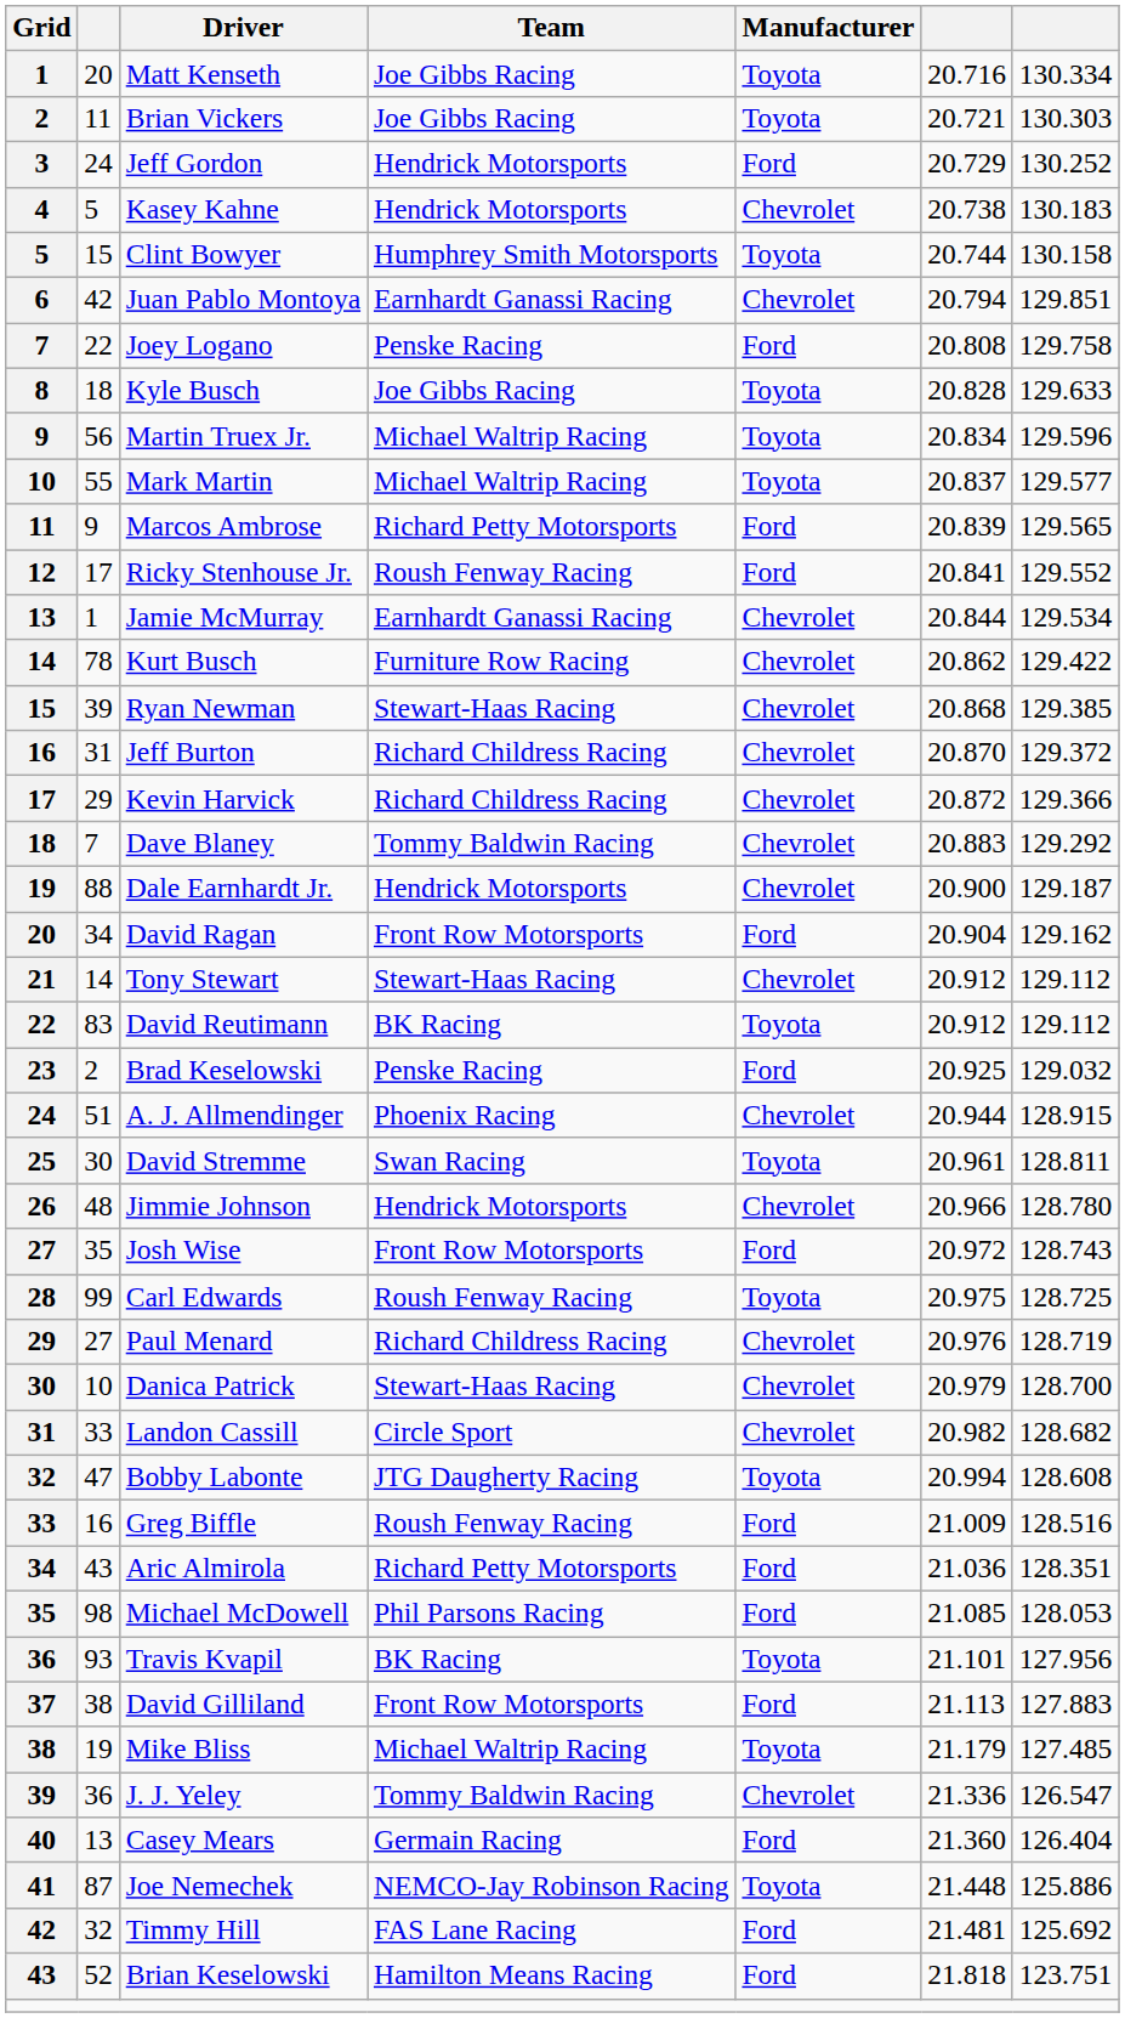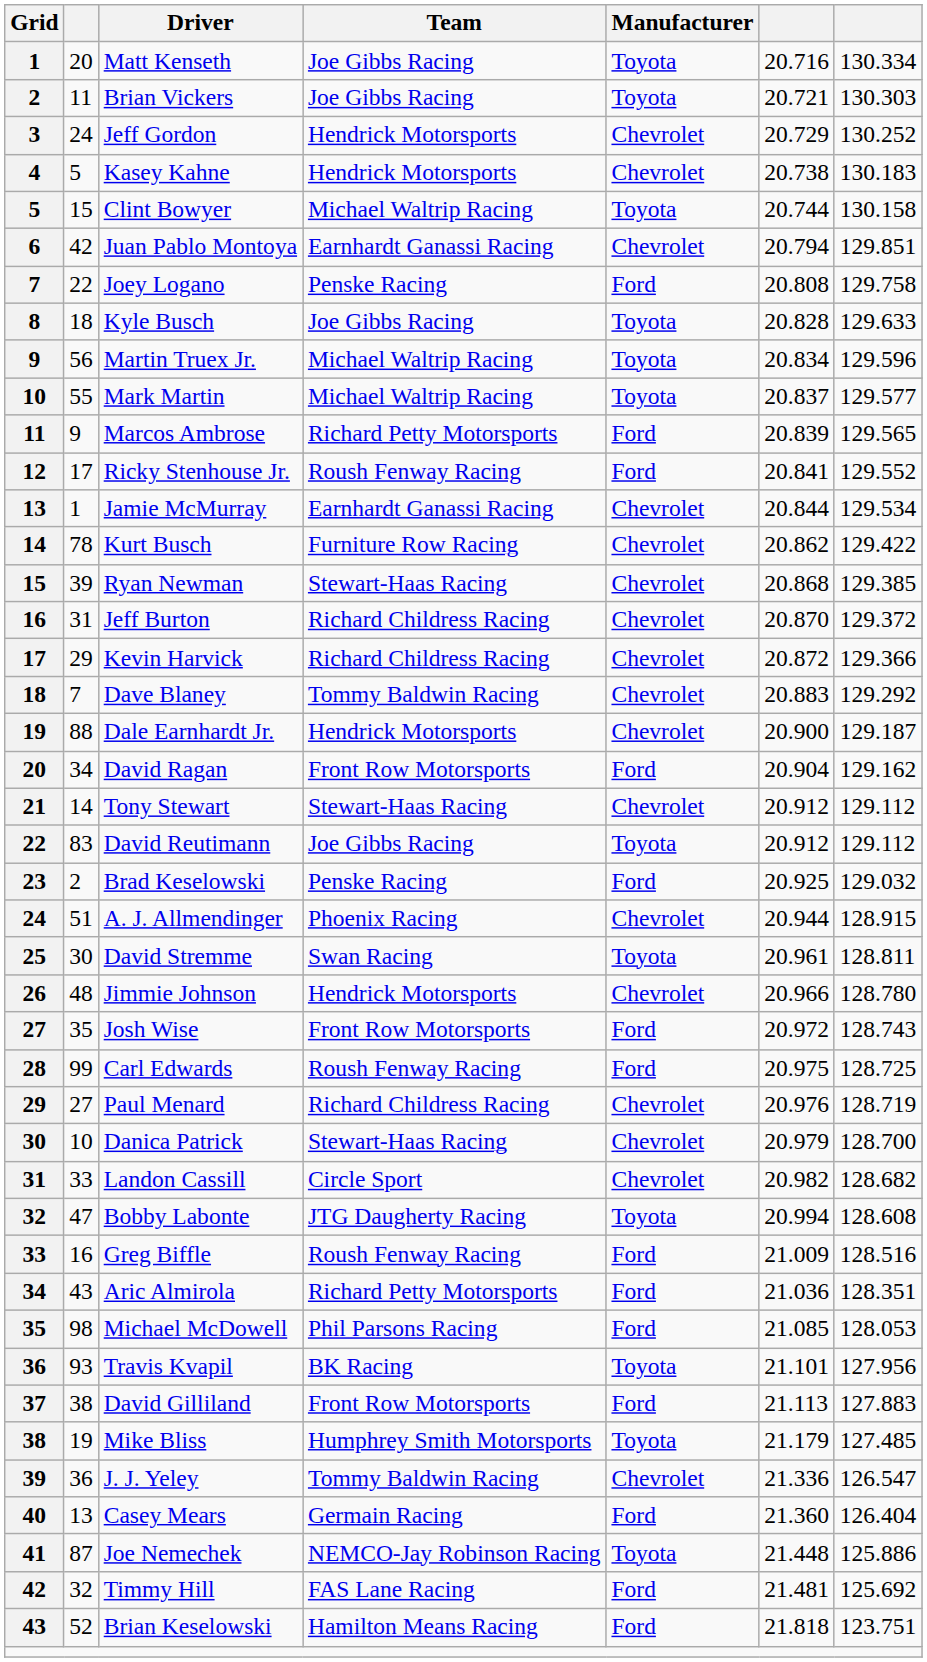 <table class="wikitable">
 <tr>
 <th>Grid</th>
 <th></th>
 <th>Driver</th>
 <th>Team</th>
 <th>Manufacturer</th>
 <th></th>
 <th></th>
 </tr>
 <tr>
 <th>1</th>
 <td>20</td>
 <td><a href='#'>Matt Kenseth</a></td>
 <td><a href='#'>Joe Gibbs Racing</a></td>
 <td><a href='#'>Toyota</a></td>
 <td>20.716</td>
 <td>130.334</td>
 </tr>
 <tr>
 <th>2</th>
 <td>11</td>
 <td><a href='#'>Brian Vickers</a></td>
 <td><a href='#'>Joe Gibbs Racing</a></td>
 <td><a href='#'>Toyota</a></td>
 <td>20.721</td>
 <td>130.303</td>
 </tr>
 <tr>
 <th>3</th>
 <td>24</td>
 <td><a href='#'>Jeff Gordon</a></td>
 <td><a href='#'>Hendrick Motorsports</a></td>
-<td><a href='#'>Ford</a></td>
+<td><a href='#'>Chevrolet</a></td>
 <td>20.729</td>
 <td>130.252</td>
 </tr>
 <tr>
 <th>4</th>
 <td>5</td>
 <td><a href='#'>Kasey Kahne</a></td>
 <td><a href='#'>Hendrick Motorsports</a></td>
 <td><a href='#'>Chevrolet</a></td>
 <td>20.738</td>
 <td>130.183</td>
 </tr>
 <tr>
 <th>5</th>
 <td>15</td>
 <td><a href='#'>Clint Bowyer</a></td>
-<td><a href='#'>Humphrey Smith Motorsports</a></td>
+<td><a href='#'>Michael Waltrip Racing</a></td>
 <td><a href='#'>Toyota</a></td>
 <td>20.744</td>
 <td>130.158</td>
 </tr>
 <tr>
 <th>6</th>
 <td>42</td>
 <td><a href='#'>Juan Pablo Montoya</a></td>
 <td><a href='#'>Earnhardt Ganassi Racing</a></td>
 <td><a href='#'>Chevrolet</a></td>
 <td>20.794</td>
 <td>129.851</td>
 </tr>
 <tr>
 <th>7</th>
 <td>22</td>
 <td><a href='#'>Joey Logano</a></td>
 <td><a href='#'>Penske Racing</a></td>
 <td><a href='#'>Ford</a></td>
 <td>20.808</td>
 <td>129.758</td>
 </tr>
 <tr>
 <th>8</th>
 <td>18</td>
 <td><a href='#'>Kyle Busch</a></td>
 <td><a href='#'>Joe Gibbs Racing</a></td>
 <td><a href='#'>Toyota</a></td>
 <td>20.828</td>
 <td>129.633</td>
 </tr>
 <tr>
 <th>9</th>
 <td>56</td>
 <td><a href='#'>Martin Truex Jr.</a></td>
 <td><a href='#'>Michael Waltrip Racing</a></td>
 <td><a href='#'>Toyota</a></td>
 <td>20.834</td>
 <td>129.596</td>
 </tr>
 <tr>
 <th>10</th>
 <td>55</td>
 <td><a href='#'>Mark Martin</a></td>
 <td><a href='#'>Michael Waltrip Racing</a></td>
 <td><a href='#'>Toyota</a></td>
 <td>20.837</td>
 <td>129.577</td>
 </tr>
 <tr>
 <th>11</th>
 <td>9</td>
 <td><a href='#'>Marcos Ambrose</a></td>
 <td><a href='#'>Richard Petty Motorsports</a></td>
 <td><a href='#'>Ford</a></td>
 <td>20.839</td>
 <td>129.565</td>
 </tr>
 <tr>
 <th>12</th>
 <td>17</td>
 <td><a href='#'>Ricky Stenhouse Jr.</a></td>
 <td><a href='#'>Roush Fenway Racing</a></td>
 <td><a href='#'>Ford</a></td>
 <td>20.841</td>
 <td>129.552</td>
 </tr>
 <tr>
 <th>13</th>
 <td>1</td>
 <td><a href='#'>Jamie McMurray</a></td>
 <td><a href='#'>Earnhardt Ganassi Racing</a></td>
 <td><a href='#'>Chevrolet</a></td>
 <td>20.844</td>
 <td>129.534</td>
 </tr>
 <tr>
 <th>14</th>
 <td>78</td>
 <td><a href='#'>Kurt Busch</a></td>
 <td><a href='#'>Furniture Row Racing</a></td>
 <td><a href='#'>Chevrolet</a></td>
 <td>20.862</td>
 <td>129.422</td>
 </tr>
 <tr>
 <th>15</th>
 <td>39</td>
 <td><a href='#'>Ryan Newman</a></td>
 <td><a href='#'>Stewart-Haas Racing</a></td>
 <td><a href='#'>Chevrolet</a></td>
 <td>20.868</td>
 <td>129.385</td>
 </tr>
 <tr>
 <th>16</th>
 <td>31</td>
 <td><a href='#'>Jeff Burton</a></td>
 <td><a href='#'>Richard Childress Racing</a></td>
 <td><a href='#'>Chevrolet</a></td>
 <td>20.870</td>
 <td>129.372</td>
 </tr>
 <tr>
 <th>17</th>
 <td>29</td>
 <td><a href='#'>Kevin Harvick</a></td>
 <td><a href='#'>Richard Childress Racing</a></td>
 <td><a href='#'>Chevrolet</a></td>
 <td>20.872</td>
 <td>129.366</td>
 </tr>
 <tr>
 <th>18</th>
 <td>7</td>
 <td><a href='#'>Dave Blaney</a></td>
 <td><a href='#'>Tommy Baldwin Racing</a></td>
 <td><a href='#'>Chevrolet</a></td>
 <td>20.883</td>
 <td>129.292</td>
 </tr>
 <tr>
 <th>19</th>
 <td>88</td>
 <td><a href='#'>Dale Earnhardt Jr.</a></td>
 <td><a href='#'>Hendrick Motorsports</a></td>
 <td><a href='#'>Chevrolet</a></td>
 <td>20.900</td>
 <td>129.187</td>
 </tr>
 <tr>
 <th>20</th>
 <td>34</td>
 <td><a href='#'>David Ragan</a></td>
 <td><a href='#'>Front Row Motorsports</a></td>
 <td><a href='#'>Ford</a></td>
 <td>20.904</td>
 <td>129.162</td>
 </tr>
 <tr>
 <th>21</th>
 <td>14</td>
 <td><a href='#'>Tony Stewart</a></td>
 <td><a href='#'>Stewart-Haas Racing</a></td>
 <td><a href='#'>Chevrolet</a></td>
 <td>20.912</td>
 <td>129.112</td>
 </tr>
 <tr>
 <th>22</th>
 <td>83</td>
 <td><a href='#'>David Reutimann</a></td>
-<td><a href='#'>BK Racing</a></td>
+<td><a href='#'>Joe Gibbs Racing</a></td>
 <td><a href='#'>Toyota</a></td>
 <td>20.912</td>
 <td>129.112</td>
 </tr>
 <tr>
 <th>23</th>
 <td>2</td>
 <td><a href='#'>Brad Keselowski</a></td>
 <td><a href='#'>Penske Racing</a></td>
 <td><a href='#'>Ford</a></td>
 <td>20.925</td>
 <td>129.032</td>
 </tr>
 <tr>
 <th>24</th>
 <td>51</td>
 <td><a href='#'>A. J. Allmendinger</a></td>
 <td><a href='#'>Phoenix Racing</a></td>
 <td><a href='#'>Chevrolet</a></td>
 <td>20.944</td>
 <td>128.915</td>
 </tr>
 <tr>
 <th>25</th>
 <td>30</td>
 <td><a href='#'>David Stremme</a></td>
 <td><a href='#'>Swan Racing</a></td>
 <td><a href='#'>Toyota</a></td>
 <td>20.961</td>
 <td>128.811</td>
 </tr>
 <tr>
 <th>26</th>
 <td>48</td>
 <td><a href='#'>Jimmie Johnson</a></td>
 <td><a href='#'>Hendrick Motorsports</a></td>
 <td><a href='#'>Chevrolet</a></td>
 <td>20.966</td>
 <td>128.780</td>
 </tr>
 <tr>
 <th>27</th>
 <td>35</td>
 <td><a href='#'>Josh Wise</a></td>
 <td><a href='#'>Front Row Motorsports</a></td>
 <td><a href='#'>Ford</a></td>
 <td>20.972</td>
 <td>128.743</td>
 </tr>
 <tr>
 <th>28</th>
 <td>99</td>
 <td><a href='#'>Carl Edwards</a></td>
 <td><a href='#'>Roush Fenway Racing</a></td>
-<td><a href='#'>Toyota</a></td>
+<td><a href='#'>Ford</a></td>
 <td>20.975</td>
 <td>128.725</td>
 </tr>
 <tr>
 <th>29</th>
 <td>27</td>
 <td><a href='#'>Paul Menard</a></td>
 <td><a href='#'>Richard Childress Racing</a></td>
 <td><a href='#'>Chevrolet</a></td>
 <td>20.976</td>
 <td>128.719</td>
 </tr>
 <tr>
 <th>30</th>
 <td>10</td>
 <td><a href='#'>Danica Patrick</a></td>
 <td><a href='#'>Stewart-Haas Racing</a></td>
 <td><a href='#'>Chevrolet</a></td>
 <td>20.979</td>
 <td>128.700</td>
 </tr>
 <tr>
 <th>31</th>
 <td>33</td>
 <td><a href='#'>Landon Cassill</a></td>
 <td><a href='#'>Circle Sport</a></td>
 <td><a href='#'>Chevrolet</a></td>
 <td>20.982</td>
 <td>128.682</td>
 </tr>
 <tr>
 <th>32</th>
 <td>47</td>
 <td><a href='#'>Bobby Labonte</a></td>
 <td><a href='#'>JTG Daugherty Racing</a></td>
 <td><a href='#'>Toyota</a></td>
 <td>20.994</td>
 <td>128.608</td>
 </tr>
 <tr>
 <th>33</th>
 <td>16</td>
 <td><a href='#'>Greg Biffle</a></td>
 <td><a href='#'>Roush Fenway Racing</a></td>
 <td><a href='#'>Ford</a></td>
 <td>21.009</td>
 <td>128.516</td>
 </tr>
 <tr>
 <th>34</th>
 <td>43</td>
 <td><a href='#'>Aric Almirola</a></td>
 <td><a href='#'>Richard Petty Motorsports</a></td>
 <td><a href='#'>Ford</a></td>
 <td>21.036</td>
 <td>128.351</td>
 </tr>
 <tr>
 <th>35</th>
 <td>98</td>
 <td><a href='#'>Michael McDowell</a></td>
 <td><a href='#'>Phil Parsons Racing</a></td>
 <td><a href='#'>Ford</a></td>
 <td>21.085</td>
 <td>128.053</td>
 </tr>
 <tr>
 <th>36</th>
 <td>93</td>
 <td><a href='#'>Travis Kvapil</a></td>
 <td><a href='#'>BK Racing</a></td>
 <td><a href='#'>Toyota</a></td>
 <td>21.101</td>
 <td>127.956</td>
 </tr>
 <tr>
 <th>37</th>
 <td>38</td>
 <td><a href='#'>David Gilliland</a></td>
 <td><a href='#'>Front Row Motorsports</a></td>
 <td><a href='#'>Ford</a></td>
 <td>21.113</td>
 <td>127.883</td>
 </tr>
 <tr>
 <th>38</th>
 <td>19</td>
 <td><a href='#'>Mike Bliss</a></td>
-<td><a href='#'>Michael Waltrip Racing</a></td>
+<td><a href='#'>Humphrey Smith Motorsports</a></td>
 <td><a href='#'>Toyota</a></td>
 <td>21.179</td>
 <td>127.485</td>
 </tr>
 <tr>
 <th>39</th>
 <td>36</td>
 <td><a href='#'>J. J. Yeley</a></td>
 <td><a href='#'>Tommy Baldwin Racing</a></td>
 <td><a href='#'>Chevrolet</a></td>
 <td>21.336</td>
 <td>126.547</td>
 </tr>
 <tr>
 <th>40</th>
 <td>13</td>
 <td><a href='#'>Casey Mears</a></td>
 <td><a href='#'>Germain Racing</a></td>
 <td><a href='#'>Ford</a></td>
 <td>21.360</td>
 <td>126.404</td>
 </tr>
 <tr>
 <th>41</th>
 <td>87</td>
 <td><a href='#'>Joe Nemechek</a></td>
 <td><a href='#'>NEMCO-Jay Robinson Racing</a></td>
 <td><a href='#'>Toyota</a></td>
 <td>21.448</td>
 <td>125.886</td>
 </tr>
 <tr>
 <th>42</th>
 <td>32</td>
 <td><a href='#'>Timmy Hill</a></td>
 <td><a href='#'>FAS Lane Racing</a></td>
 <td><a href='#'>Ford</a></td>
 <td>21.481</td>
 <td>125.692</td>
 </tr>
 <tr>
 <th>43</th>
 <td>52</td>
 <td><a href='#'>Brian Keselowski</a></td>
 <td><a href='#'>Hamilton Means Racing</a></td>
 <td><a href='#'>Ford</a></td>
 <td>21.818</td>
 <td>123.751</td>
 </tr>
 <tr>
 <td colspan="8"></td>
 </tr>
 </table>
